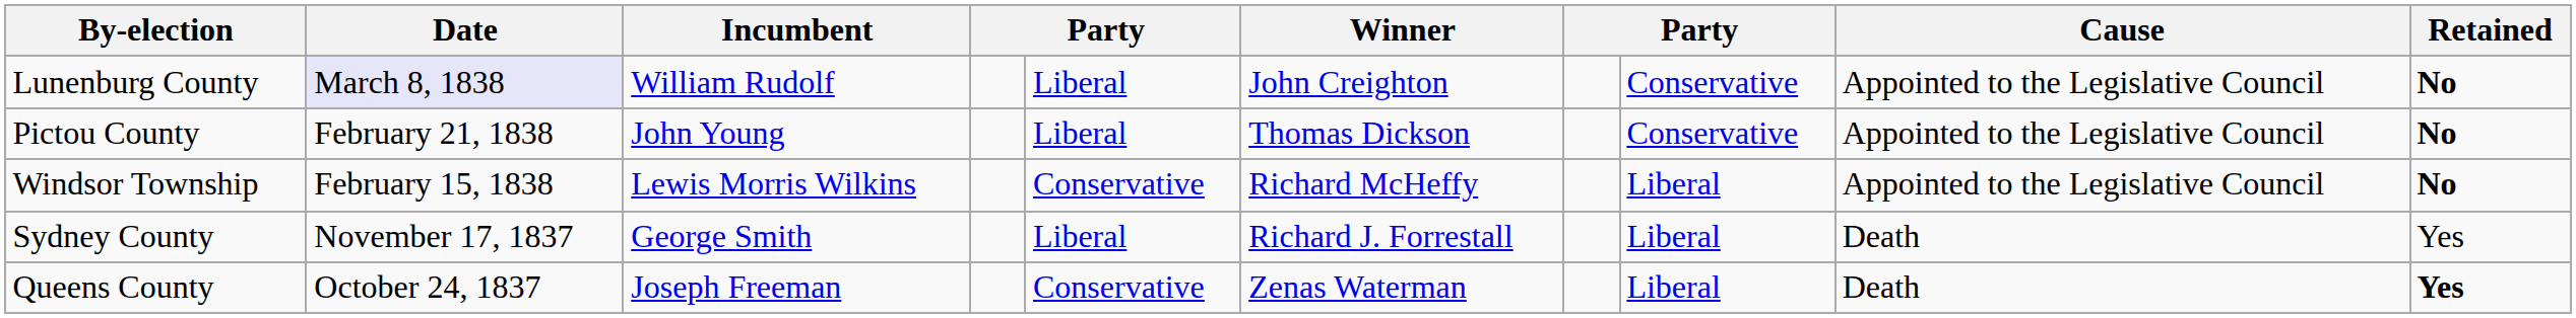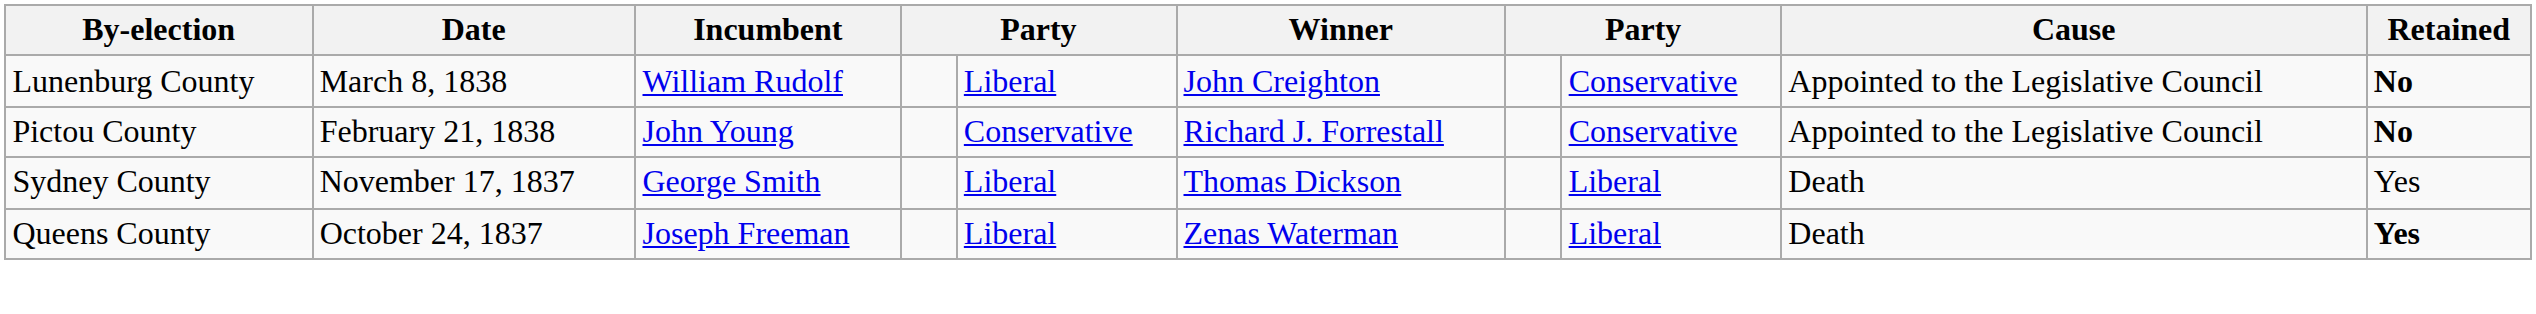 <table class=wikitable style="width:100%">
 <tr>
 <th>By-election</th>
 <th>Date</th>
 <th>Incumbent</th>
 <th colspan=2>Party</th>
 <th>Winner</th>
 <th colspan=2>Party</th>
 <th>Cause</th>
 <th>Retained</th>
 </tr>
 <tr>
 <td>Lunenburg County</td>
-<td style="background: lavender;">March 8, 1838</td>
+<td>March 8, 1838</td>
 <td><a href='#'>William Rudolf</a></td>
 <td>    </td>
 <td><a href='#'>Liberal</a></td>
 <td><a href='#'>John Creighton</a></td>
 <td>    </td>
 <td><a href='#'>Conservative</a></td>
 <td>Appointed to the Legislative Council</td>
 <td><strong>No</strong></td>
 </tr>
 <tr>
 <td>Pictou County</td>
 <td>February 21, 1838</td>
 <td><a href='#'>John Young</a></td>
 <td>    </td>
-<td><a href='#'>Liberal</a></td>
-<td><a href='#'>Thomas Dickson</a></td>
+<td><a href='#'>Conservative</a></td>
+<td><a href='#'>Richard J. Forrestall</a></td>
 <td>    </td>
 <td><a href='#'>Conservative</a></td>
-<td>Appointed to the Legislative Council</td>
-<td><strong>No</strong></td>
-</tr>
-<tr>
-<td>Windsor Township</td>
-<td>February 15, 1838</td>
-<td><a href='#'>Lewis Morris Wilkins</a></td>
-<td>    </td>
-<td><a href='#'>Conservative</a></td>
-<td><a href='#'>Richard McHeffy</a></td>
-<td>    </td>
-<td><a href='#'>Liberal</a></td>
 <td>Appointed to the Legislative Council</td>
 <td><strong>No</strong></td>
 </tr>
 <tr>
 <td>Sydney County</td>
 <td>November 17, 1837</td>
 <td><a href='#'>George Smith</a></td>
 <td>    </td>
 <td><a href='#'>Liberal</a></td>
-<td><a href='#'>Richard J. Forrestall</a></td>
+<td><a href='#'>Thomas Dickson</a></td>
 <td>    </td>
 <td><a href='#'>Liberal</a></td>
 <td>Death</td>
 <td>Yes</td>
 </tr>
 <tr>
 <td>Queens County</td>
 <td>October 24, 1837</td>
 <td><a href='#'>Joseph Freeman</a></td>
 <td>    </td>
-<td><a href='#'>Conservative</a></td>
+<td><a href='#'>Liberal</a></td>
 <td><a href='#'>Zenas Waterman</a></td>
 <td>    </td>
 <td><a href='#'>Liberal</a></td>
 <td>Death</td>
 <td><strong>Yes</strong></td>
 </tr>
 </table>
